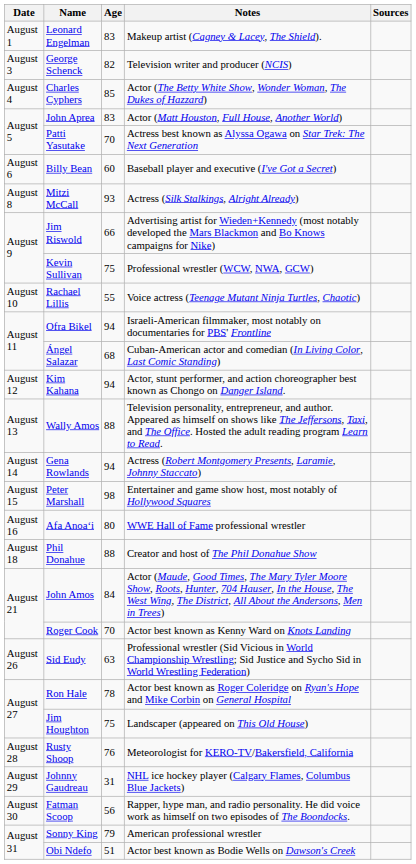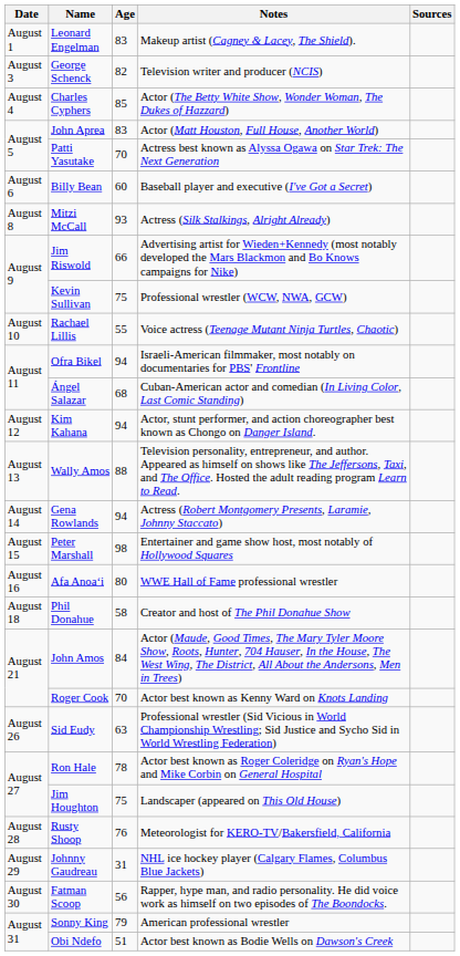 <table class="wikitable sortable">
 <tr>
 <th>Date</th>
 <th>Name</th>
 <th>Age</th>
 <th>Notes</th>
 <th>Sources</th>
 </tr>
 <tr>
 <td>August 1</td>
 <td><a href='#'>Leonard Engelman</a></td>
 <td>83</td>
 <td>Makeup artist (<em><a href='#'>Cagney & Lacey</a></em>, <em><a href='#'>The Shield</a></em>).</td>
 <td></td>
 </tr>
 <tr>
 <td>August 3</td>
 <td><a href='#'>George Schenck</a></td>
 <td>82</td>
 <td>Television writer and producer (<em><a href='#'>NCIS</a></em>)</td>
 <td></td>
 </tr>
 <tr>
 <td>August 4</td>
 <td><a href='#'>Charles Cyphers</a></td>
 <td>85</td>
 <td>Actor (<em><a href='#'>The Betty White Show</a></em>, <em><a href='#'>Wonder Woman</a></em>, <em><a href='#'>The Dukes of Hazzard</a></em>)</td>
 <td></td>
 </tr>
 <tr>
 <td rowspan="2">August 5</td>
 <td><a href='#'>John Aprea</a></td>
 <td>83</td>
 <td>Actor (<em><a href='#'>Matt Houston</a></em>, <em><a href='#'>Full House</a></em>, <em><a href='#'>Another World</a></em>)</td>
 <td></td>
 </tr>
 <tr>
 <td><a href='#'>Patti Yasutake</a></td>
 <td>70</td>
 <td>Actress best known as <a href='#'>Alyssa Ogawa</a> on <em><a href='#'>Star Trek: The Next Generation</a></em></td>
 <td></td>
 </tr>
 <tr>
 <td>August 6</td>
 <td><a href='#'>Billy Bean</a></td>
 <td>60</td>
 <td>Baseball player and executive (<em><a href='#'>I've Got a Secret</a></em>)</td>
 <td></td>
 </tr>
 <tr>
 <td>August 8</td>
 <td><a href='#'>Mitzi McCall</a></td>
 <td>93</td>
 <td>Actress (<em><a href='#'>Silk Stalkings</a></em>, <em><a href='#'>Alright Already</a></em>)</td>
 <td></td>
 </tr>
 <tr>
 <td rowspan=2>August 9</td>
 <td><a href='#'>Jim Riswold</a></td>
 <td>66</td>
 <td>Advertising artist for <a href='#'>Wieden+Kennedy</a> (most notably developed the <a href='#'>Mars Blackmon</a> and <a href='#'>Bo Knows</a> campaigns for <a href='#'>Nike</a>)</td>
 <td></td>
 </tr>
 <tr>
 <td><a href='#'>Kevin Sullivan</a></td>
 <td>75</td>
 <td>Professional wrestler (<a href='#'>WCW</a>, <a href='#'>NWA</a>, <a href='#'>GCW</a>)</td>
 <td></td>
 </tr>
 <tr>
 <td>August 10</td>
 <td><a href='#'>Rachael Lillis</a></td>
 <td>55</td>
 <td>Voice actress (<em><a href='#'>Teenage Mutant Ninja Turtles</a></em>, <em><a href='#'>Chaotic</a></em>)</td>
 <td></td>
 </tr>
 <tr>
 <td rowspan=2>August 11</td>
 <td><a href='#'>Ofra Bikel</a></td>
 <td>94</td>
 <td>Israeli-American filmmaker, most notably on documentaries for <a href='#'>PBS</a>' <em><a href='#'>Frontline</a></em></td>
 <td></td>
 </tr>
 <tr>
 <td><a href='#'>Ángel Salazar</a></td>
 <td>68</td>
 <td>Cuban-American actor and comedian (<em><a href='#'>In Living Color</a></em>, <em><a href='#'>Last Comic Standing</a></em>)</td>
 <td></td>
 </tr>
 <tr>
 <td>August 12</td>
 <td><a href='#'>Kim Kahana</a></td>
 <td>94</td>
 <td>Actor, stunt performer, and action choreographer best known as Chongo on <em><a href='#'>Danger Island</a></em>.</td>
 <td></td>
 </tr>
 <tr>
 <td>August 13</td>
 <td><a href='#'>Wally Amos</a></td>
 <td>88</td>
 <td>Television personality, entrepreneur, and author. Appeared as himself on shows like <em><a href='#'>The Jeffersons</a></em>, <em><a href='#'>Taxi</a></em>, and <em><a href='#'>The Office</a></em>. Hosted the adult reading program <em><a href='#'>Learn to Read</a></em>.</td>
 <td></td>
 </tr>
 <tr>
 <td>August 14</td>
 <td><a href='#'>Gena Rowlands</a></td>
 <td>94</td>
 <td>Actress (<em><a href='#'>Robert Montgomery Presents</a></em>, <em><a href='#'>Laramie</a></em>, <em><a href='#'>Johnny Staccato</a></em>)</td>
 <td></td>
 </tr>
 <tr>
 <td>August 15</td>
 <td><a href='#'>Peter Marshall</a></td>
 <td>98</td>
 <td>Entertainer and game show host, most notably of <em><a href='#'>Hollywood Squares</a></em></td>
 <td></td>
 </tr>
 <tr>
 <td>August 16</td>
 <td><a href='#'>Afa Anoaʻi</a></td>
 <td>80</td>
 <td><a href='#'>WWE Hall of Fame</a> professional wrestler</td>
 <td></td>
 </tr>
 <tr>
 <td>August 18</td>
 <td><a href='#'>Phil Donahue</a></td>
-<td>88</td>
+<td>58</td>
 <td>Creator and host of <em><a href='#'>The Phil Donahue Show</a></em></td>
 <td></td>
 </tr>
 <tr>
 <td rowspan=2>August 21</td>
 <td><a href='#'>John Amos</a></td>
 <td>84</td>
 <td>Actor (<em><a href='#'>Maude</a></em>, <em><a href='#'>Good Times</a></em>, <em><a href='#'>The Mary Tyler Moore Show</a></em>, <em><a href='#'>Roots</a></em>, <em><a href='#'>Hunter</a></em>, <em><a href='#'>704 Hauser</a></em>, <em><a href='#'>In the House</a></em>, <em><a href='#'>The West Wing</a></em>, <em><a href='#'>The District</a></em>, <em><a href='#'>All About the Andersons</a></em>, <em><a href='#'>Men in Trees</a></em>)</td>
 <td></td>
 </tr>
 <tr>
 <td><a href='#'>Roger Cook</a></td>
 <td>70</td>
 <td>Actor best known as Kenny Ward on <em><a href='#'>Knots Landing</a></em></td>
 <td></td>
 </tr>
 <tr>
 <td>August 26</td>
 <td><a href='#'>Sid Eudy</a></td>
 <td>63</td>
 <td>Professional wrestler (Sid Vicious in <a href='#'>World Championship Wrestling</a>; Sid Justice and Sycho Sid in <a href='#'>World Wrestling Federation</a>)</td>
 <td></td>
 </tr>
 <tr>
 <td rowspan="2">August 27</td>
 <td><a href='#'>Ron Hale</a></td>
 <td>78</td>
 <td>Actor best known as <a href='#'>Roger Coleridge</a> on <em><a href='#'>Ryan's Hope</a></em> and <a href='#'>Mike Corbin</a> on <em><a href='#'>General Hospital</a></em></td>
 <td></td>
 </tr>
 <tr>
 <td><a href='#'>Jim Houghton</a></td>
 <td>75</td>
 <td>Landscaper (appeared on <em><a href='#'>This Old House</a></em>)</td>
 <td></td>
 </tr>
 <tr>
 <td>August 28</td>
 <td><a href='#'>Rusty Shoop</a></td>
 <td>76</td>
 <td>Meteorologist for <a href='#'>KERO-TV</a>/<a href='#'>Bakersfield, California</a></td>
 <td></td>
 </tr>
 <tr>
 <td>August 29</td>
 <td><a href='#'>Johnny Gaudreau</a></td>
 <td>31</td>
 <td><a href='#'>NHL</a> ice hockey player (<a href='#'>Calgary Flames</a>, <a href='#'>Columbus Blue Jackets</a>)</td>
 <td></td>
 </tr>
 <tr>
 <td>August 30</td>
 <td><a href='#'>Fatman Scoop</a></td>
 <td>56</td>
 <td>Rapper, hype man, and radio personality. He did voice work as himself on two episodes of <em><a href='#'>The Boondocks</a></em>.</td>
 <td></td>
 </tr>
 <tr>
 <td rowspan="2">August 31</td>
 <td><a href='#'>Sonny King</a></td>
 <td>79</td>
 <td>American professional wrestler</td>
 <td></td>
 </tr>
 <tr>
 <td><a href='#'>Obi Ndefo</a></td>
 <td>51</td>
 <td>Actor best known as Bodie Wells on <em><a href='#'>Dawson's Creek</a></em></td>
 <td></td>
 </tr>
 </table>
